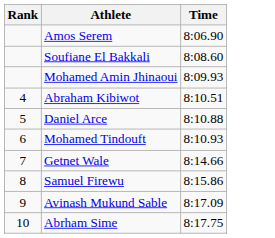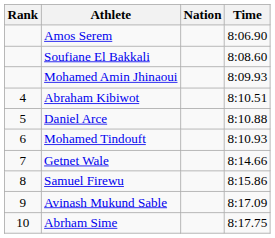 <table class="wikitable">
 <tr>
 <th scope="col">Rank</th>
 <th scope="col">Athlete</th>
+<th scope="col">Nation</th>
 <th scope="col">Time</th>
 </tr>
 <tr>
 <td align=center></td>
 <td><a href='#'>Amos Serem</a></td>
+<td></td>
 <td>8:06.90</td>
 </tr>
 <tr>
 <td align=center></td>
 <td><a href='#'>Soufiane El Bakkali</a></td>
+<td></td>
 <td>8:08.60</td>
 </tr>
 <tr>
 <td align=center></td>
 <td><a href='#'>Mohamed Amin Jhinaoui</a></td>
+<td></td>
 <td>8:09.93</td>
 </tr>
 <tr>
 <td align=center>4</td>
 <td><a href='#'>Abraham Kibiwot</a></td>
+<td></td>
 <td>8:10.51</td>
 </tr>
 <tr>
 <td align=center>5</td>
 <td><a href='#'>Daniel Arce</a></td>
+<td></td>
 <td>8:10.88</td>
 </tr>
 <tr>
 <td align=center>6</td>
 <td><a href='#'>Mohamed Tindouft</a></td>
+<td></td>
 <td>8:10.93</td>
 </tr>
 <tr>
 <td align=center>7</td>
 <td><a href='#'>Getnet Wale</a></td>
+<td></td>
 <td>8:14.66</td>
 </tr>
 <tr>
 <td align=center>8</td>
 <td><a href='#'>Samuel Firewu</a></td>
+<td></td>
 <td>8:15.86</td>
 </tr>
 <tr>
 <td align=center>9</td>
 <td><a href='#'>Avinash Mukund Sable</a></td>
+<td></td>
 <td>8:17.09</td>
 </tr>
 <tr>
 <td align=center>10</td>
 <td><a href='#'>Abrham Sime</a></td>
+<td></td>
 <td>8:17.75</td>
 </tr>
 </table>
